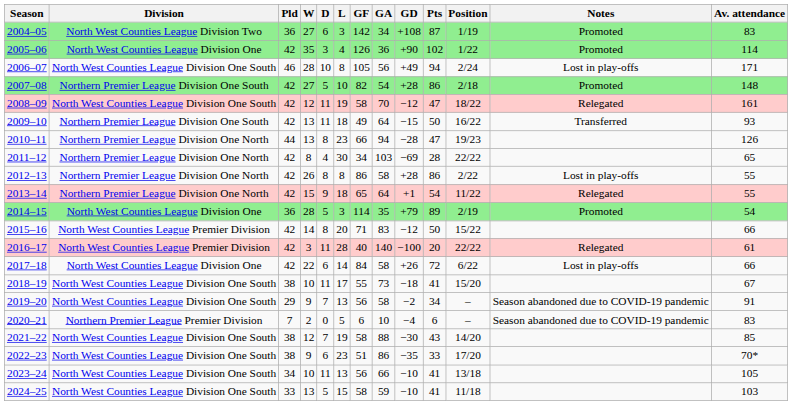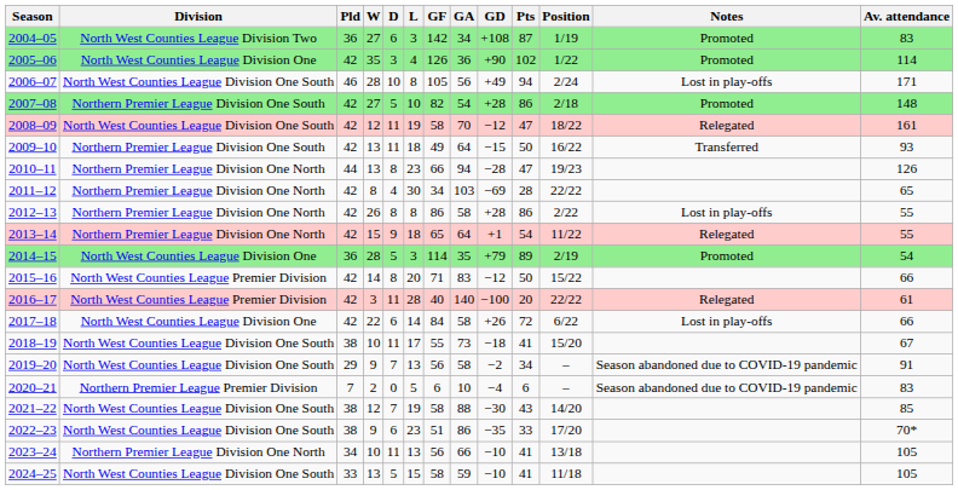 <table class="wikitable collapsible collapsed" style=text-align:center>
 <tr>
 <th>Season</th>
 <th>Division</th>
 <th>Pld</th>
 <th>W</th>
 <th>D</th>
 <th>L</th>
 <th>GF</th>
 <th>GA</th>
 <th>GD</th>
 <th>Pts</th>
 <th>Position</th>
 <th>Notes</th>
 <th>Av. attendance</th>
 </tr>
 <tr style=background:#90EE90>
 <td><a href='#'>2004–05</a></td>
 <td><a href='#'>North West Counties League</a> Division Two</td>
 <td>36</td>
 <td>27</td>
 <td>6</td>
 <td>3</td>
 <td>142</td>
 <td>34</td>
 <td>+108</td>
 <td>87</td>
 <td>1/19</td>
 <td>Promoted</td>
 <td>83</td>
 </tr>
 <tr style=background:#90EE90>
 <td><a href='#'>2005–06</a></td>
 <td><a href='#'>North West Counties League</a> Division One</td>
 <td>42</td>
 <td>35</td>
 <td>3</td>
 <td>4</td>
 <td>126</td>
 <td>36</td>
 <td>+90</td>
 <td>102</td>
 <td>1/22</td>
 <td>Promoted</td>
 <td>114</td>
 </tr>
 <tr>
 <td><a href='#'>2006–07</a></td>
 <td><a href='#'>North West Counties League</a> Division One South</td>
 <td>46</td>
 <td>28</td>
 <td>10</td>
 <td>8</td>
 <td>105</td>
 <td>56</td>
 <td>+49</td>
 <td>94</td>
 <td>2/24</td>
 <td>Lost in play-offs</td>
 <td>171</td>
 </tr>
 <tr style=background:#90EE90>
 <td><a href='#'>2007–08</a></td>
 <td><a href='#'>Northern Premier League</a> Division One South</td>
 <td>42</td>
 <td>27</td>
 <td>5</td>
 <td>10</td>
 <td>82</td>
 <td>54</td>
 <td>+28</td>
 <td>86</td>
 <td>2/18</td>
 <td>Promoted</td>
 <td>148</td>
 </tr>
 <tr style=background:#fcc>
 <td><a href='#'>2008–09</a></td>
 <td><a href='#'>North West Counties League</a> Division One South</td>
 <td>42</td>
 <td>12</td>
 <td>11</td>
 <td>19</td>
 <td>58</td>
 <td>70</td>
 <td>−12</td>
 <td>47</td>
 <td>18/22</td>
 <td>Relegated</td>
 <td>161</td>
 </tr>
 <tr>
 <td><a href='#'>2009–10</a></td>
 <td><a href='#'>Northern Premier League</a> Division One South</td>
 <td>42</td>
 <td>13</td>
 <td>11</td>
 <td>18</td>
 <td>49</td>
 <td>64</td>
 <td>−15</td>
 <td>50</td>
 <td>16/22</td>
 <td>Transferred</td>
 <td>93</td>
 </tr>
 <tr>
 <td><a href='#'>2010–11</a></td>
 <td><a href='#'>Northern Premier League</a> Division One North</td>
 <td>44</td>
 <td>13</td>
 <td>8</td>
 <td>23</td>
 <td>66</td>
 <td>94</td>
 <td>−28</td>
 <td>47</td>
 <td>19/23</td>
 <td></td>
 <td>126</td>
 </tr>
 <tr>
 <td><a href='#'>2011–12</a></td>
 <td><a href='#'>Northern Premier League</a> Division One North</td>
 <td>42</td>
 <td>8</td>
 <td>4</td>
 <td>30</td>
 <td>34</td>
 <td>103</td>
 <td>−69</td>
 <td>28</td>
 <td>22/22</td>
 <td></td>
 <td>65</td>
 </tr>
 <tr>
 <td><a href='#'>2012–13</a></td>
 <td><a href='#'>Northern Premier League</a> Division One North</td>
 <td>42</td>
 <td>26</td>
 <td>8</td>
 <td>8</td>
 <td>86</td>
 <td>58</td>
 <td>+28</td>
 <td>86</td>
 <td>2/22</td>
 <td>Lost in play-offs</td>
 <td>55</td>
 </tr>
 <tr style=background:#fcc>
 <td><a href='#'>2013–14</a></td>
 <td><a href='#'>Northern Premier League</a> Division One North</td>
 <td>42</td>
 <td>15</td>
 <td>9</td>
 <td>18</td>
 <td>65</td>
 <td>64</td>
 <td>+1</td>
 <td>54</td>
 <td>11/22</td>
 <td>Relegated</td>
 <td>55</td>
 </tr>
 <tr style=background:#90EE90>
 <td><a href='#'>2014–15</a></td>
 <td><a href='#'>North West Counties League</a> Division One</td>
 <td>36</td>
 <td>28</td>
 <td>5</td>
 <td>3</td>
 <td>114</td>
 <td>35</td>
 <td>+79</td>
 <td>89</td>
 <td>2/19</td>
 <td>Promoted</td>
 <td>54</td>
 </tr>
 <tr>
 <td><a href='#'>2015–16</a></td>
 <td><a href='#'>North West Counties League</a> Premier Division</td>
 <td>42</td>
 <td>14</td>
 <td>8</td>
 <td>20</td>
 <td>71</td>
 <td>83</td>
 <td>−12</td>
 <td>50</td>
 <td>15/22</td>
 <td></td>
 <td>66</td>
 </tr>
 <tr style=background:#fcc>
 <td><a href='#'>2016–17</a></td>
 <td><a href='#'>North West Counties League</a> Premier Division</td>
 <td>42</td>
 <td>3</td>
 <td>11</td>
 <td>28</td>
 <td>40</td>
 <td>140</td>
 <td>−100</td>
 <td>20</td>
 <td>22/22</td>
 <td>Relegated</td>
 <td>61</td>
 </tr>
 <tr>
 <td><a href='#'>2017–18</a></td>
 <td><a href='#'>North West Counties League</a> Division One</td>
 <td>42</td>
 <td>22</td>
 <td>6</td>
 <td>14</td>
 <td>84</td>
 <td>58</td>
 <td>+26</td>
 <td>72</td>
 <td>6/22</td>
 <td>Lost in play-offs</td>
 <td>66</td>
 </tr>
 <tr>
 <td><a href='#'>2018–19</a></td>
 <td><a href='#'>North West Counties League</a> Division One South</td>
 <td>38</td>
 <td>10</td>
 <td>11</td>
 <td>17</td>
 <td>55</td>
 <td>73</td>
 <td>−18</td>
 <td>41</td>
 <td>15/20</td>
 <td></td>
 <td>67</td>
 </tr>
 <tr>
 <td><a href='#'>2019–20</a></td>
 <td><a href='#'>North West Counties League</a> Division One South</td>
 <td>29</td>
 <td>9</td>
 <td>7</td>
 <td>13</td>
 <td>56</td>
 <td>58</td>
 <td>−2</td>
 <td>34</td>
 <td>–</td>
 <td>Season abandoned due to COVID-19 pandemic</td>
 <td>91</td>
 </tr>
 <tr>
 <td><a href='#'>2020–21</a></td>
 <td><a href='#'>Northern Premier League</a> Premier Division</td>
 <td>7</td>
 <td>2</td>
 <td>0</td>
 <td>5</td>
 <td>6</td>
 <td>10</td>
 <td>−4</td>
 <td>6</td>
 <td>–</td>
 <td>Season abandoned due to COVID-19 pandemic</td>
 <td>83</td>
 </tr>
 <tr>
 <td><a href='#'>2021–22</a></td>
 <td><a href='#'>North West Counties League</a> Division One South</td>
 <td>38</td>
 <td>12</td>
 <td>7</td>
 <td>19</td>
 <td>58</td>
 <td>88</td>
 <td>−30</td>
 <td>43</td>
 <td>14/20</td>
 <td></td>
 <td>85</td>
 </tr>
 <tr>
 <td><a href='#'>2022–23</a></td>
 <td><a href='#'>North West Counties League</a> Division One South</td>
 <td>38</td>
 <td>9</td>
 <td>6</td>
 <td>23</td>
 <td>51</td>
 <td>86</td>
 <td>−35</td>
 <td>33</td>
 <td>17/20</td>
 <td></td>
 <td>70*</td>
 </tr>
 <tr>
 <td><a href='#'>2023–24</a></td>
-<td><a href='#'>North West Counties League</a> Division One South</td>
+<td><a href='#'>Northern Premier League</a> Division One North</td>
 <td>34</td>
 <td>10</td>
 <td>11</td>
 <td>13</td>
 <td>56</td>
 <td>66</td>
 <td>−10</td>
 <td>41</td>
 <td>13/18</td>
 <td></td>
 <td>105</td>
 </tr>
 <tr>
 <td><a href='#'>2024–25</a></td>
 <td><a href='#'>North West Counties League</a> Division One South</td>
 <td>33</td>
 <td>13</td>
 <td>5</td>
 <td>15</td>
 <td>58</td>
 <td>59</td>
 <td>−10</td>
 <td>41</td>
 <td>11/18</td>
 <td></td>
-<td>103</td>
+<td>105</td>
 </tr>
 </table>
